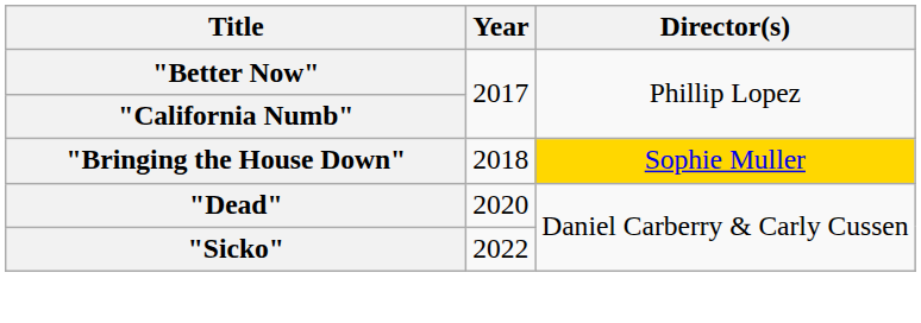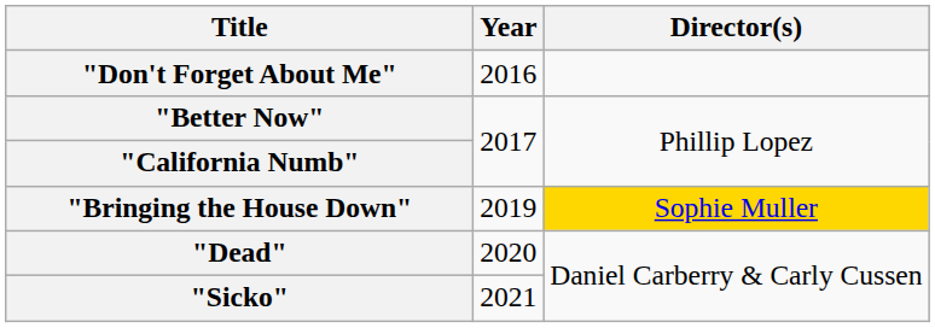 <table class="wikitable plainrowheaders" style="text-align:center;">
 <tr>
 <th scope="col" style="width:16em;">Title</th>
 <th scope="col">Year</th>
 <th scope="col">Director(s)</th>
+</tr>
+<tr>
+<th scope="row">"Don't Forget About Me"</th>
+<td>2016</td>
+<td></td>
 </tr>
 <tr>
 <th scope="row">"Better Now"</th>
 <td rowspan="2">2017</td>
 <td rowspan="2">Phillip Lopez</td>
 </tr>
 <tr>
 <th scope="row">"California Numb"</th>
 </tr>
 <tr>
 <th scope="row">"Bringing the House Down"</th>
-<td>2018</td>
+<td>2019</td>
 <td style="background: gold;"><a href='#'>Sophie Muller</a></td>
 </tr>
 <tr>
 <th scope="row">"Dead"</th>
 <td>2020</td>
 <td rowspan="2">Daniel Carberry & Carly Cussen</td>
 </tr>
 <tr>
 <th scope="row">"Sicko"</th>
-<td>2022</td>
+<td>2021</td>
 </tr>
 </table>
